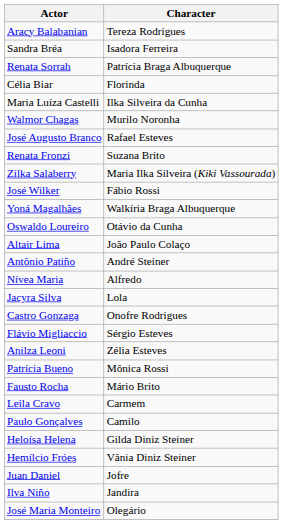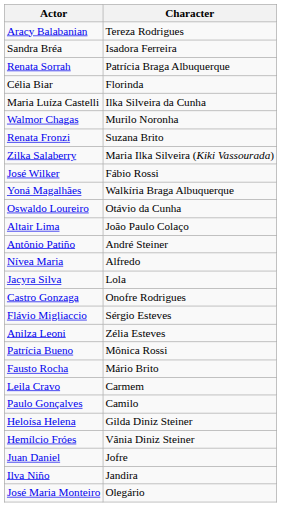 <table class="wikitable sortable">
 <tr>
 <th>Actor</th>
 <th>Character</th>
 </tr>
 <tr>
 <td><a href='#'>Aracy Balabanian</a></td>
 <td>Tereza Rodrigues</td>
 </tr>
 <tr>
 <td>Sandra Bréa</td>
 <td>Isadora Ferreira</td>
 </tr>
 <tr>
 <td><a href='#'>Renata Sorrah</a></td>
 <td>Patrícia Braga Albuquerque</td>
 </tr>
 <tr>
 <td>Célia Biar</td>
 <td>Florinda</td>
 </tr>
 <tr>
 <td>Maria Luíza Castelli</td>
 <td>Ilka Silveira da Cunha</td>
 </tr>
 <tr>
 <td><a href='#'>Walmor Chagas</a></td>
 <td>Murilo Noronha</td>
-</tr>
-<tr>
-<td><a href='#'>José Augusto Branco</a></td>
-<td>Rafael Esteves</td>
 </tr>
 <tr>
 <td><a href='#'>Renata Fronzi</a></td>
 <td>Suzana Brito</td>
 </tr>
 <tr>
 <td><a href='#'>Zilka Salaberry</a></td>
 <td>Maria Ilka Silveira (<em>Kiki Vassourada</em>)</td>
 </tr>
 <tr>
 <td><a href='#'>José Wilker</a></td>
 <td>Fábio Rossi</td>
 </tr>
 <tr>
 <td><a href='#'>Yoná Magalhães</a></td>
 <td>Walkíria Braga Albuquerque</td>
 </tr>
 <tr>
 <td><a href='#'>Oswaldo Loureiro</a></td>
 <td>Otávio da Cunha</td>
 </tr>
 <tr>
 <td><a href='#'>Altair Lima</a></td>
 <td>João Paulo Colaço</td>
 </tr>
 <tr>
 <td><a href='#'>Antônio Patiño</a></td>
 <td>André Steiner</td>
 </tr>
 <tr>
 <td><a href='#'>Nívea Maria</a></td>
 <td>Alfredo</td>
 </tr>
 <tr>
 <td><a href='#'>Jacyra Silva</a></td>
 <td>Lola</td>
 </tr>
 <tr>
 <td><a href='#'>Castro Gonzaga</a></td>
 <td>Onofre Rodrigues</td>
 </tr>
 <tr>
 <td><a href='#'>Flávio Migliaccio</a></td>
 <td>Sérgio Esteves</td>
 </tr>
 <tr>
 <td><a href='#'>Anilza Leoni</a></td>
 <td>Zélia Esteves</td>
 </tr>
 <tr>
 <td><a href='#'>Patrícia Bueno</a></td>
 <td>Mônica Rossi</td>
 </tr>
 <tr>
 <td><a href='#'>Fausto Rocha</a></td>
 <td>Mário Brito</td>
 </tr>
 <tr>
 <td><a href='#'>Leila Cravo</a></td>
 <td>Carmem</td>
 </tr>
 <tr>
 <td><a href='#'>Paulo Gonçalves</a></td>
 <td>Camilo</td>
 </tr>
 <tr>
 <td><a href='#'>Heloísa Helena</a></td>
 <td>Gilda Diniz Steiner</td>
 </tr>
 <tr>
 <td><a href='#'>Hemílcio Fróes</a></td>
 <td>Vânia Diniz Steiner</td>
 </tr>
 <tr>
 <td><a href='#'>Juan Daniel</a></td>
 <td>Jofre</td>
 </tr>
 <tr>
 <td><a href='#'>Ilva Niño</a></td>
 <td>Jandira</td>
 </tr>
 <tr>
 <td><a href='#'>José Maria Monteiro</a></td>
 <td>Olegário</td>
 </tr>
 </table>
